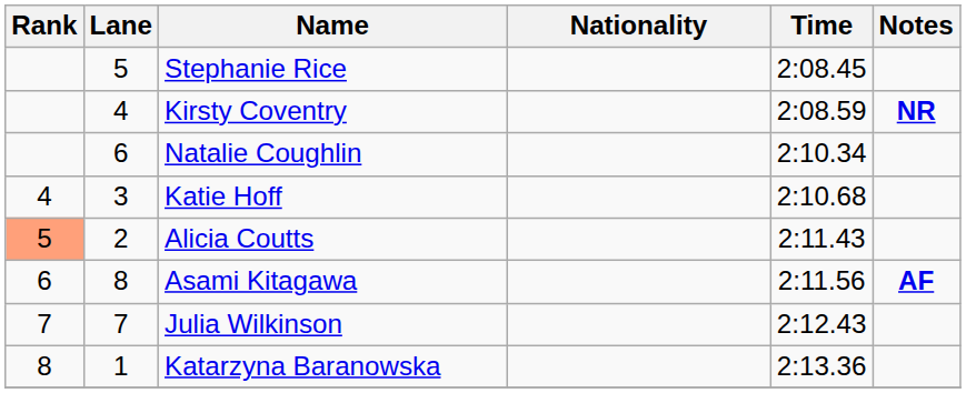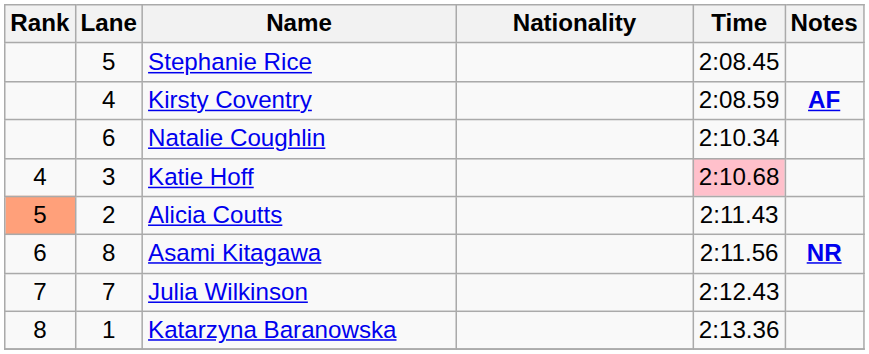 <table class="wikitable sortable" style="text-align:center">
 <tr>
 <th>Rank</th>
 <th>Lane</th>
 <th width=200>Name</th>
 <th width=150>Nationality</th>
 <th>Time</th>
 <th>Notes</th>
 </tr>
 <tr>
 <td></td>
 <td>5</td>
 <td align=left><a href='#'>Stephanie Rice</a></td>
 <td align=left></td>
 <td>2:08.45</td>
 <td></td>
 </tr>
 <tr>
 <td></td>
 <td>4</td>
 <td align=left><a href='#'>Kirsty Coventry</a></td>
 <td align=left></td>
 <td>2:08.59</td>
-<td><strong><a href='#'>NR</a></strong></td>
+<td><strong><a href='#'>AF</a></strong></td>
 </tr>
 <tr>
 <td></td>
 <td>6</td>
 <td align=left><a href='#'>Natalie Coughlin</a></td>
 <td align=left></td>
 <td>2:10.34</td>
 <td></td>
 </tr>
 <tr>
 <td>4</td>
 <td>3</td>
 <td align=left><a href='#'>Katie Hoff</a></td>
 <td align=left></td>
-<td>2:10.68</td>
+<td style="background: pink;">2:10.68</td>
 <td></td>
 </tr>
 <tr>
 <td style="background: lightsalmon;">5</td>
 <td>2</td>
 <td align=left><a href='#'>Alicia Coutts</a></td>
 <td align=left></td>
 <td>2:11.43</td>
 <td></td>
 </tr>
 <tr>
 <td>6</td>
 <td>8</td>
 <td align=left><a href='#'>Asami Kitagawa</a></td>
 <td align=left></td>
 <td>2:11.56</td>
-<td><strong><a href='#'>AF</a></strong></td>
+<td><strong><a href='#'>NR</a></strong></td>
 </tr>
 <tr>
 <td>7</td>
 <td>7</td>
 <td align=left><a href='#'>Julia Wilkinson</a></td>
 <td align=left></td>
 <td>2:12.43</td>
 <td></td>
 </tr>
 <tr>
 <td>8</td>
 <td>1</td>
 <td align=left><a href='#'>Katarzyna Baranowska</a></td>
 <td align=left></td>
 <td>2:13.36</td>
 <td></td>
 </tr>
 <tr>
 </tr>
 </table>
